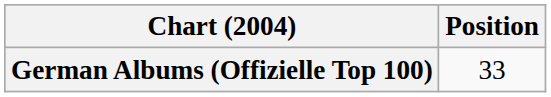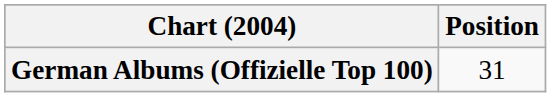 <table class="wikitable plainrowheaders" style="text-align:center">
 <tr>
 <th scope="col">Chart (2004)</th>
 <th scope="col">Position</th>
 </tr>
 <tr>
 <th scope="row">German Albums (Offizielle Top 100)</th>
-<td>33</td>
+<td>31</td>
 </tr>
 </table>
